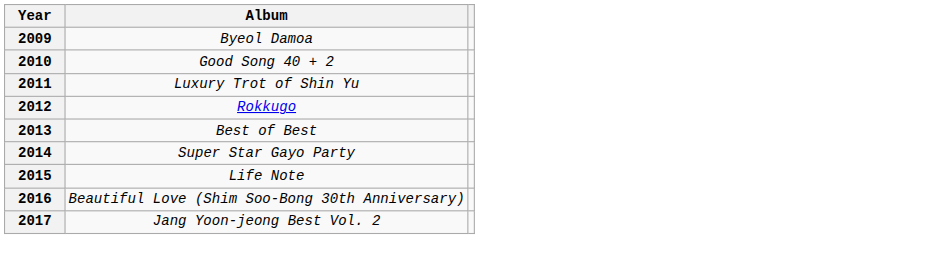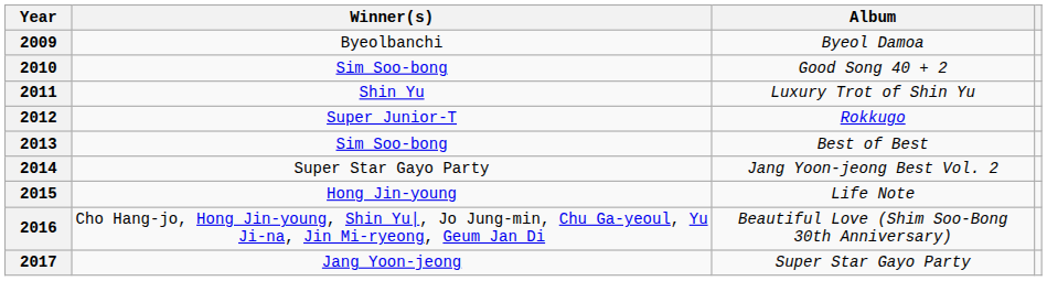 <table class="wikitable plainrowheaders" style="text-align: center">
 <tr>
 <th scope="col" width="50">Year</th>
+<th scope="col">Winner(s)</th>
 <th scope="col">Album</th>
 <th scope="col"></th>
 </tr>
 <tr>
 <th scope="row" style="text-align:center;">2009</th>
+<td>Byeolbanchi</td>
 <td><em>Byeol Damoa</em></td>
 <td></td>
 </tr>
 <tr>
 <th scope="row" style="text-align:center;">2010</th>
+<td><a href='#'>Sim Soo-bong</a></td>
 <td><em>Good Song 40 + 2</em></td>
 <td></td>
 </tr>
 <tr>
 <th scope="row" style="text-align:center;">2011</th>
+<td><a href='#'>Shin Yu</a></td>
 <td><em>Luxury Trot of Shin Yu</em></td>
 <td></td>
 </tr>
 <tr>
 <th scope="row" style="text-align:center;">2012</th>
+<td><a href='#'>Super Junior-T</a></td>
 <td><em><a href='#'>Rokkugo</a></em></td>
 <td></td>
 </tr>
 <tr>
 <th scope="row" style="text-align:center;">2013</th>
+<td><a href='#'>Sim Soo-bong</a></td>
 <td><em>Best of Best</em></td>
 <td></td>
 </tr>
 <tr>
 <th scope="row" style="text-align:center;">2014</th>
-<td><em>Super Star Gayo Party</em></td>
+<td>Super Star Gayo Party</td>
+<td><em>Jang Yoon-jeong Best Vol. 2</em></td>
 <td></td>
 </tr>
 <tr>
 <th scope="row" style="text-align:center;">2015</th>
+<td><a href='#'>Hong Jin-young</a></td>
 <td><em>Life Note</em></td>
 <td></td>
 </tr>
 <tr>
 <th scope="row" style="text-align:center;">2016</th>
+<td>Cho Hang-jo, <a href='#'>Hong Jin-young</a>, <a href='#'>Shin Yu|</a>, Jo Jung-min, <a href='#'>Chu Ga-yeoul</a>, <a href='#'>Yu Ji-na</a>, <a href='#'>Jin Mi-ryeong</a>, <a href='#'>Geum Jan Di</a></td>
 <td><em>Beautiful Love (Shim Soo-Bong 30th Anniversary)</em></td>
 <td></td>
 </tr>
 <tr>
 <th scope="row" style="text-align:center;">2017</th>
-<td><em>Jang Yoon-jeong Best Vol. 2</em></td>
+<td><a href='#'>Jang Yoon-jeong</a></td>
+<td><em>Super Star Gayo Party</em></td>
 <td></td>
 </tr>
 </table>
